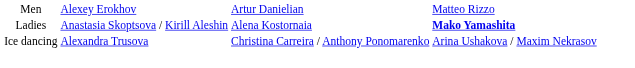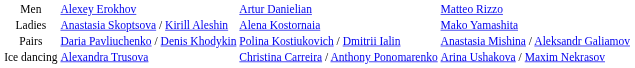 <table>
 <tr>
 <td align=center>Men</td>
 <td> <a href='#'>Alexey Erokhov</a></td>
 <td> <a href='#'>Artur Danielian</a></td>
 <td> <a href='#'>Matteo Rizzo</a></td>
 </tr>
 <tr>
 <td align=center>Ladies</td>
 <td> <a href='#'>Anastasia Skoptsova</a> / <a href='#'>Kirill Aleshin</a></td>
 <td> <a href='#'>Alena Kostornaia</a></td>
-<td><strong> <a href='#'>Mako Yamashita</a></strong></td>
+<td> <a href='#'>Mako Yamashita</a></td>
+</tr>
+<tr>
+<td align=center>Pairs</td>
+<td> <a href='#'>Daria Pavliuchenko</a> / <a href='#'>Denis Khodykin</a></td>
+<td> <a href='#'>Polina Kostiukovich</a> / <a href='#'>Dmitrii Ialin</a></td>
+<td> <a href='#'>Anastasia Mishina</a> / <a href='#'>Aleksandr Galiamov</a></td>
 </tr>
 <tr>
 <td align=center>Ice dancing</td>
 <td> <a href='#'>Alexandra Trusova</a></td>
 <td> <a href='#'>Christina Carreira</a> / <a href='#'>Anthony Ponomarenko</a></td>
 <td> <a href='#'>Arina Ushakova</a> / <a href='#'>Maxim Nekrasov</a></td>
 </tr>
 </table>
